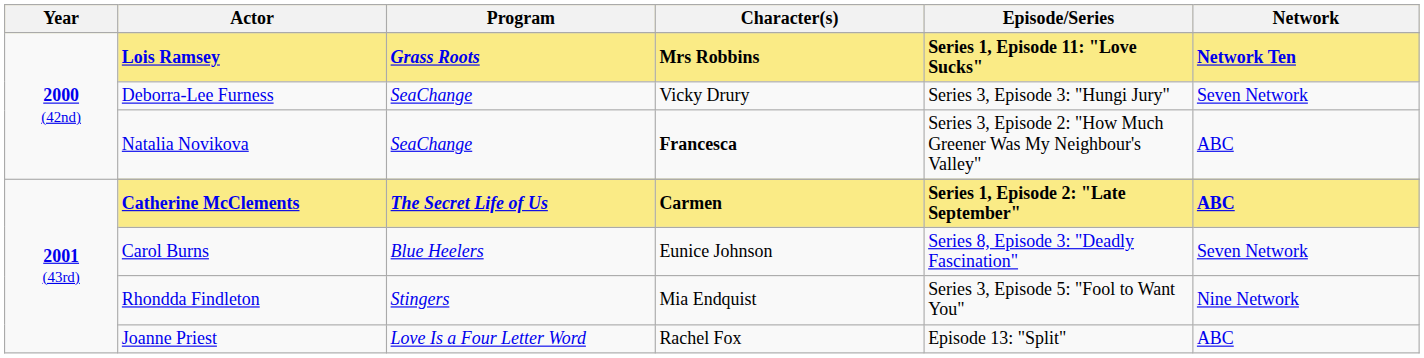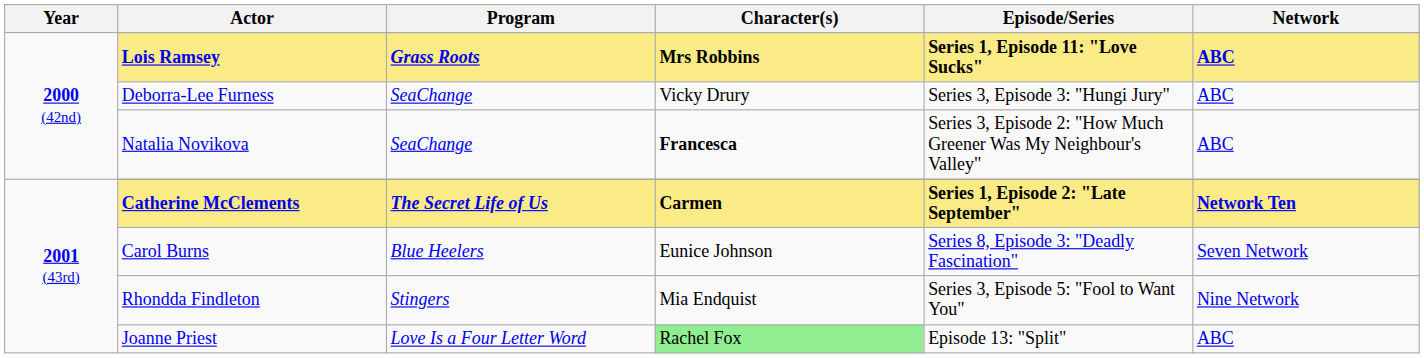 <table class="wikitable" style="width:100%">
 <tr bgcolor="#FAEB86">
 <th width="8%">Year</th>
 <th width="19%">Actor</th>
 <th width="19%">Program</th>
 <th width="19%">Character(s)</th>
 <th width="19%">Episode/Series</th>
 <th width="19%">Network</th>
 </tr>
 <tr>
 <td rowspan=4 style="text-align:center"><strong><a href='#'>2000</a></strong><br><small><a href='#'>(42nd)</a></small></td>
 </tr>
 <tr style="background:#FAEB86;">
 <td><strong><a href='#'>Lois Ramsey</a></strong></td>
 <td><strong><em><a href='#'>Grass Roots</a></em></strong></td>
 <td><strong>Mrs Robbins</strong></td>
 <td><strong>Series 1, Episode 11: "Love Sucks"</strong></td>
-<td><strong><a href='#'>Network Ten</a></strong></td>
+<td><strong><a href='#'>ABC</a></strong></td>
 </tr>
 <tr>
 <td><a href='#'>Deborra-Lee Furness</a></td>
 <td><em><a href='#'>SeaChange</a></em></td>
 <td>Vicky Drury</td>
 <td>Series 3, Episode 3: "Hungi Jury"</td>
-<td><a href='#'>Seven Network</a></td>
+<td><a href='#'>ABC</a></td>
 </tr>
 <tr>
 <td><a href='#'>Natalia Novikova</a> </td>
 <td><em><a href='#'>SeaChange</a></em></td>
 <td><strong>Francesca</strong></td>
 <td>Series 3, Episode 2: "How Much Greener Was My Neighbour's Valley"</td>
 <td><a href='#'>ABC</a></td>
 </tr>
 <tr>
 <td rowspan=5 style="text-align:center"><strong><a href='#'>2001</a></strong><br><small><a href='#'>(43rd)</a></small></td>
 </tr>
 <tr style="background:#FAEB86;">
 <td><strong><a href='#'>Catherine McClements</a></strong></td>
 <td><strong><em><a href='#'>The Secret Life of Us</a></em></strong></td>
 <td><strong>Carmen</strong></td>
 <td><strong>Series 1, Episode 2: "Late September"</strong></td>
-<td><strong><a href='#'>ABC</a></strong></td>
+<td><strong><a href='#'>Network Ten</a></strong></td>
 </tr>
 <tr>
 <td><a href='#'>Carol Burns</a></td>
 <td><em><a href='#'>Blue Heelers</a></em></td>
 <td>Eunice Johnson</td>
 <td><a href='#'>Series 8, Episode 3: "Deadly Fascination"</a></td>
 <td><a href='#'>Seven Network</a></td>
 </tr>
 <tr>
 <td><a href='#'>Rhondda Findleton</a></td>
 <td><em><a href='#'>Stingers</a></em></td>
 <td>Mia Endquist</td>
 <td>Series 3, Episode 5: "Fool to Want You"</td>
 <td><a href='#'>Nine Network</a></td>
 </tr>
 <tr>
 <td><a href='#'>Joanne Priest</a></td>
 <td><em><a href='#'>Love Is a Four Letter Word</a></em></td>
-<td>Rachel Fox</td>
+<td style="background: lightgreen;">Rachel Fox</td>
 <td>Episode 13: "Split"</td>
 <td><a href='#'>ABC</a></td>
 </tr>
 </table>
